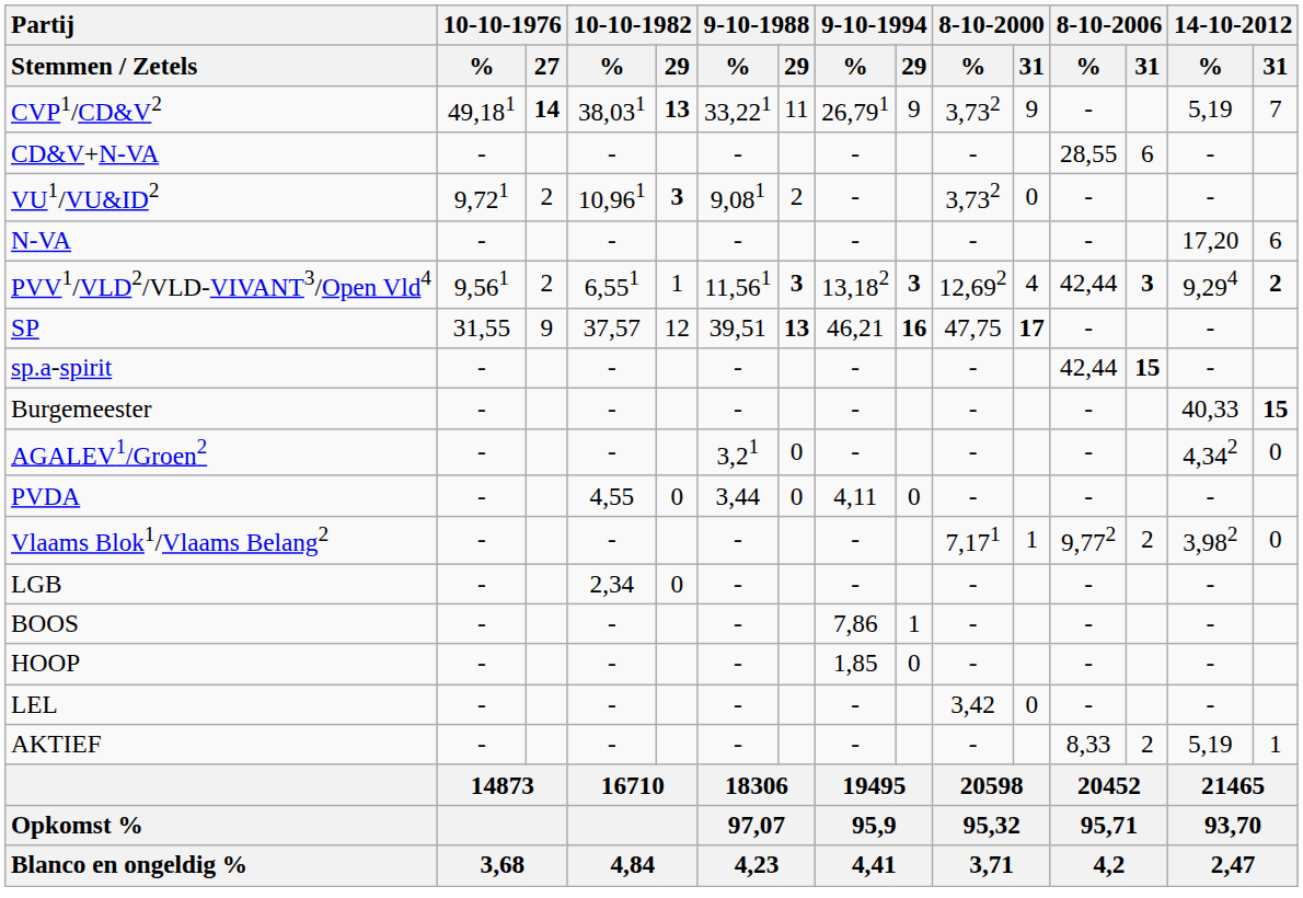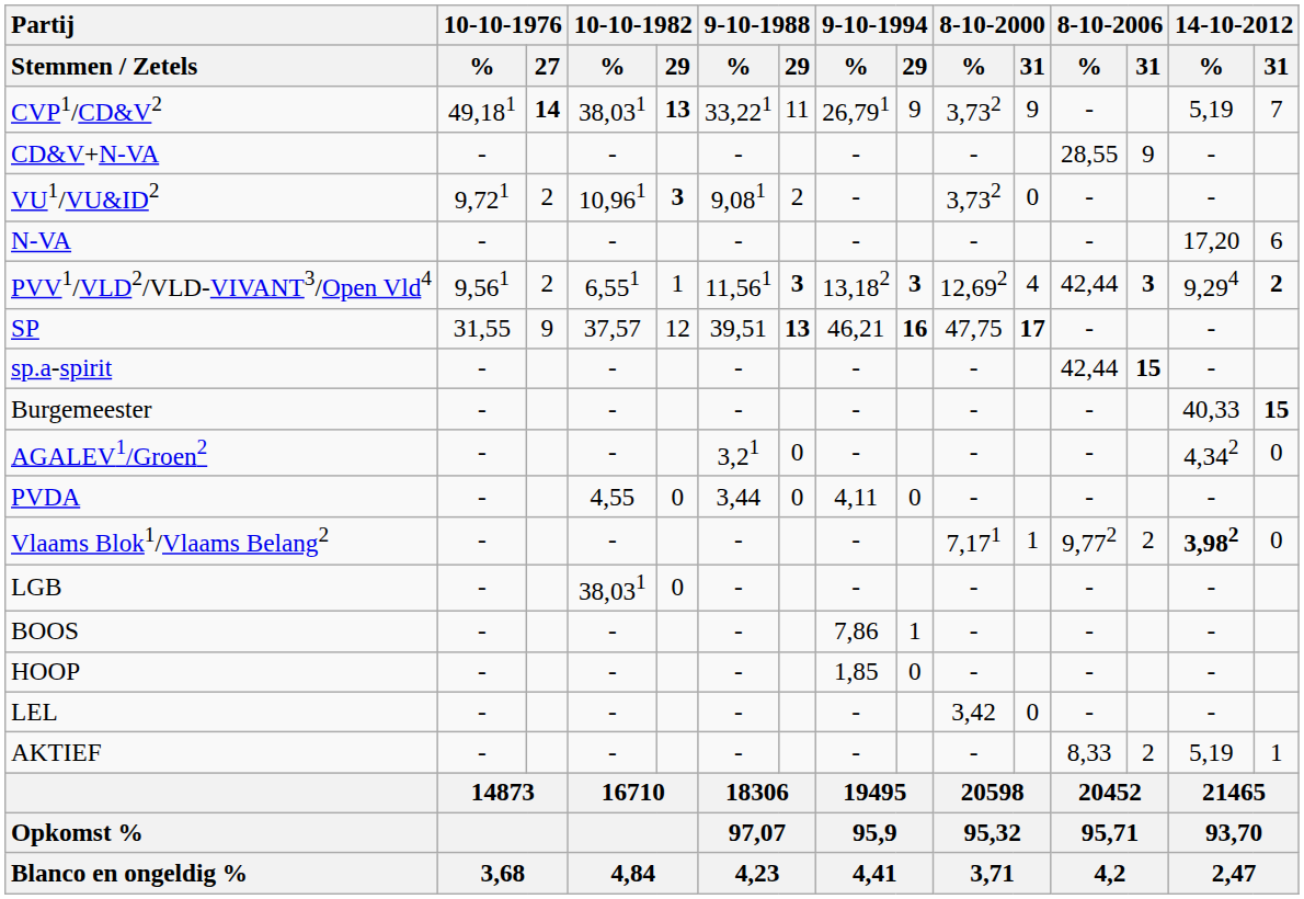 <table class="wikitable" style="text-align:center;">
 <tr>
 <th style="text-align:left;">Partij</th>
 <th colspan="2">10-10-1976</th>
 <th colspan="2">10-10-1982</th>
 <th colspan="2">9-10-1988</th>
 <th colspan="2">9-10-1994</th>
 <th colspan="2">8-10-2000</th>
 <th colspan="2">8-10-2006</th>
 <th colspan="2">14-10-2012</th>
 </tr>
 <tr>
 <th style="text-align:left;">Stemmen / Zetels</th>
 <th>%</th>
 <th>27</th>
 <th>%</th>
 <th>29</th>
 <th>%</th>
 <th>29</th>
 <th>%</th>
 <th>29</th>
 <th>%</th>
 <th>31</th>
 <th>%</th>
 <th>31</th>
 <th>%</th>
 <th>31</th>
 </tr>
 <tr>
 <td style="text-align:left;"><a href='#'>CVP</a><span><sup>1</sup></span>/<a href='#'>CD&V</a><span><sup>2</sup></span></td>
 <td>49,18<span><sup>1</sup></span></td>
 <td><strong>14</strong></td>
 <td>38,03<span><sup>1</sup></span></td>
 <td><strong>13</strong></td>
 <td>33,22<span><sup>1</sup></span></td>
 <td>11</td>
 <td>26,79<span><sup>1</sup></span></td>
 <td>9</td>
 <td>3,73<span><sup>2</sup></span></td>
 <td>9</td>
 <td>-</td>
 <td></td>
 <td>5,19</td>
 <td>7</td>
 </tr>
 <tr>
 <td style="text-align:left;"><a href='#'>CD&V</a>+<a href='#'>N-VA</a></td>
 <td>-</td>
 <td></td>
 <td>-</td>
 <td></td>
 <td>-</td>
 <td></td>
 <td>-</td>
 <td></td>
 <td>-</td>
 <td></td>
 <td>28,55</td>
-<td>6</td>
+<td>9</td>
 <td>-</td>
 <td></td>
 </tr>
 <tr>
 <td style="text-align:left;"><a href='#'>VU</a><span><sup>1</sup></span>/<a href='#'>VU&ID</a><span><sup>2</sup></span></td>
 <td>9,72<span><sup>1</sup></span></td>
 <td>2</td>
 <td>10,96<span><sup>1</sup></span></td>
 <td><strong>3</strong></td>
 <td>9,08<span><sup>1</sup></span></td>
 <td>2</td>
 <td>-</td>
 <td></td>
 <td>3,73<span><sup>2</sup></span></td>
 <td>0</td>
 <td>-</td>
 <td></td>
 <td>-</td>
 <td></td>
 </tr>
 <tr>
 <td style="text-align:left;"><a href='#'>N-VA</a></td>
 <td>-</td>
 <td></td>
 <td>-</td>
 <td></td>
 <td>-</td>
 <td></td>
 <td>-</td>
 <td></td>
 <td>-</td>
 <td></td>
 <td>-</td>
 <td></td>
 <td>17,20</td>
 <td>6</td>
 </tr>
 <tr>
 <td style="text-align:left;"><a href='#'>PVV</a><span><sup>1</sup></span>/<a href='#'>VLD</a><span><sup>2</sup></span>/VLD-<a href='#'>VIVANT</a><span><sup>3</sup></span>/<a href='#'>Open Vld</a><span><sup>4</sup></span></td>
 <td>9,56<span><sup>1</sup></span></td>
 <td>2</td>
 <td>6,55<span><sup>1</sup></span></td>
 <td>1</td>
 <td>11,56<span><sup>1</sup></span></td>
 <td><strong>3</strong></td>
 <td>13,18<span><sup>2</sup></span></td>
 <td><strong>3</strong></td>
 <td>12,69<span><sup>2</sup></span></td>
 <td>4</td>
 <td>42,44</td>
 <td><strong>3</strong></td>
 <td>9,29<span><sup>4</sup></span></td>
 <td><strong>2</strong></td>
 </tr>
 <tr>
 <td style="text-align:left;"><a href='#'>SP</a></td>
 <td>31,55</td>
 <td>9</td>
 <td>37,57</td>
 <td>12</td>
 <td>39,51</td>
 <td><strong>13</strong></td>
 <td>46,21</td>
 <td><strong>16</strong></td>
 <td>47,75</td>
 <td><strong>17</strong></td>
 <td>-</td>
 <td></td>
 <td>-</td>
 <td></td>
 </tr>
 <tr>
 <td style="text-align:left;"><a href='#'>sp.a</a>-<a href='#'>spirit</a></td>
 <td>-</td>
 <td></td>
 <td>-</td>
 <td></td>
 <td>-</td>
 <td></td>
 <td>-</td>
 <td></td>
 <td>-</td>
 <td></td>
 <td>42,44</td>
 <td><strong>15</strong></td>
 <td>-</td>
 <td></td>
 </tr>
 <tr>
 <td style="text-align:left;">Burgemeester</td>
 <td>-</td>
 <td></td>
 <td>-</td>
 <td></td>
 <td>-</td>
 <td></td>
 <td>-</td>
 <td></td>
 <td>-</td>
 <td></td>
 <td>-</td>
 <td></td>
 <td>40,33</td>
 <td><strong>15</strong></td>
 </tr>
 <tr>
 <td style="text-align:left;"><a href='#'>AGALEV<span><sup>1</sup></span>/Groen<span><sup>2</sup></span></a></td>
 <td>-</td>
 <td></td>
 <td>-</td>
 <td></td>
 <td>3,2<span><sup>1</sup></span></td>
 <td>0</td>
 <td>-</td>
 <td></td>
 <td>-</td>
 <td></td>
 <td>-</td>
 <td></td>
 <td>4,34<span><sup>2</sup></span></td>
 <td>0</td>
 </tr>
 <tr>
 <td style="text-align:left;"><a href='#'>PVDA</a></td>
 <td>-</td>
 <td></td>
 <td>4,55</td>
 <td>0</td>
 <td>3,44</td>
 <td>0</td>
 <td>4,11</td>
 <td>0</td>
 <td>-</td>
 <td></td>
 <td>-</td>
 <td></td>
 <td>-</td>
 <td></td>
 </tr>
 <tr>
 <td style="text-align:left;"><a href='#'>Vlaams Blok</a><span><sup>1</sup></span>/<a href='#'>Vlaams Belang</a><span><sup>2</sup></span></td>
 <td>-</td>
 <td></td>
 <td>-</td>
 <td></td>
 <td>-</td>
 <td></td>
 <td>-</td>
 <td></td>
 <td>7,17<span><sup>1</sup></span></td>
 <td>1</td>
 <td>9,77<span><sup>2</sup></span></td>
 <td>2</td>
-<td>3,98<span><sup>2</sup></span></td>
+<td><strong>3,98<span><sup>2</sup></span></strong></td>
 <td>0</td>
 </tr>
 <tr>
 <td style="text-align:left;">LGB</td>
 <td>-</td>
 <td></td>
-<td>2,34</td>
+<td>38,03<span><sup>1</sup></span></td>
 <td>0</td>
 <td>-</td>
 <td></td>
 <td>-</td>
 <td></td>
 <td>-</td>
 <td></td>
 <td>-</td>
 <td></td>
 <td>-</td>
 <td></td>
 </tr>
 <tr>
 <td style="text-align:left;">BOOS</td>
 <td>-</td>
 <td></td>
 <td>-</td>
 <td></td>
 <td>-</td>
 <td></td>
 <td>7,86</td>
 <td>1</td>
 <td>-</td>
 <td></td>
 <td>-</td>
 <td></td>
 <td>-</td>
 <td></td>
 </tr>
 <tr>
 <td style="text-align:left;">HOOP</td>
 <td>-</td>
 <td></td>
 <td>-</td>
 <td></td>
 <td>-</td>
 <td></td>
 <td>1,85</td>
 <td>0</td>
 <td>-</td>
 <td></td>
 <td>-</td>
 <td></td>
 <td>-</td>
 <td></td>
 </tr>
 <tr>
 <td style="text-align:left;">LEL</td>
 <td>-</td>
 <td></td>
 <td>-</td>
 <td></td>
 <td>-</td>
 <td></td>
 <td>-</td>
 <td></td>
 <td>3,42</td>
 <td>0</td>
 <td>-</td>
 <td></td>
 <td>-</td>
 <td></td>
 </tr>
 <tr>
 <td style="text-align:left;">AKTIEF</td>
 <td>-</td>
 <td></td>
 <td>-</td>
 <td></td>
 <td>-</td>
 <td></td>
 <td>-</td>
 <td></td>
 <td>-</td>
 <td></td>
 <td>8,33</td>
 <td>2</td>
 <td>5,19</td>
 <td>1</td>
 </tr>
 <tr>
 <th style="text-align:left;"></th>
 <th colspan="2">14873</th>
 <th colspan="2">16710</th>
 <th colspan="2">18306</th>
 <th colspan="2">19495</th>
 <th colspan="2">20598</th>
 <th colspan="2">20452</th>
 <th colspan="2">21465</th>
 </tr>
 <tr>
 <th style="text-align:left;">Opkomst %</th>
 <th colspan="2"></th>
 <th colspan="2"></th>
 <th colspan="2">97,07</th>
 <th colspan="2">95,9</th>
 <th colspan="2">95,32</th>
 <th colspan="2">95,71</th>
 <th colspan="2">93,70</th>
 </tr>
 <tr>
 <th style="text-align:left;">Blanco en ongeldig %</th>
 <th colspan="2">3,68</th>
 <th colspan="2">4,84</th>
 <th colspan="2">4,23</th>
 <th colspan="2">4,41</th>
 <th colspan="2">3,71</th>
 <th colspan="2">4,2</th>
 <th colspan="2">2,47</th>
 </tr>
 </table>
